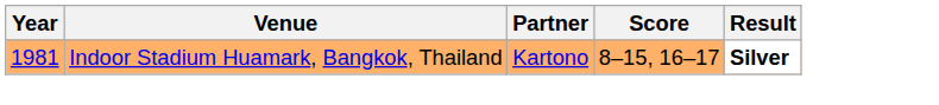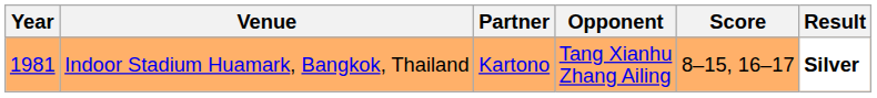 <table class="sortable wikitable" style="font-size: 90%;">
 <tr>
 <th>Year</th>
 <th>Venue</th>
 <th>Partner</th>
+<th>Opponent</th>
 <th>Score</th>
 <th>Result</th>
 </tr>
 <tr style="background:#FFB069">
 <td align="center"><a href='#'>1981</a></td>
 <td align="left"><a href='#'>Indoor Stadium Huamark</a>, <a href='#'>Bangkok</a>, Thailand</td>
 <td align="left"> <a href='#'>Kartono</a></td>
+<td align="left"> <a href='#'>Tang Xianhu</a><br> <a href='#'>Zhang Ailing</a></td>
 <td align="left">8–15, 16–17</td>
 <td style="text-align:left; background:white"> <strong>Silver</strong></td>
 </tr>
 </table>
